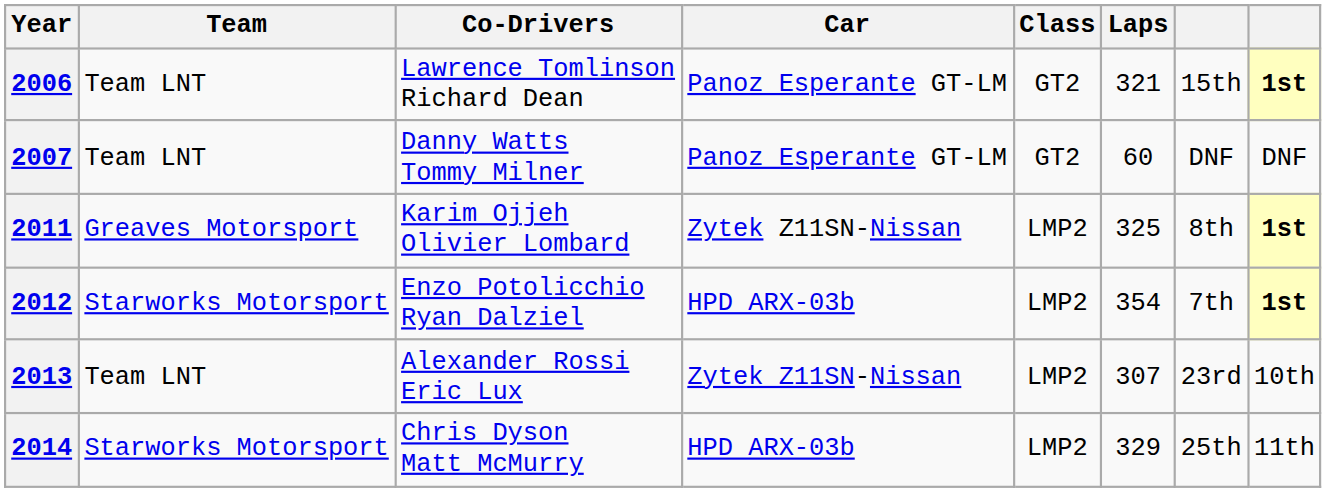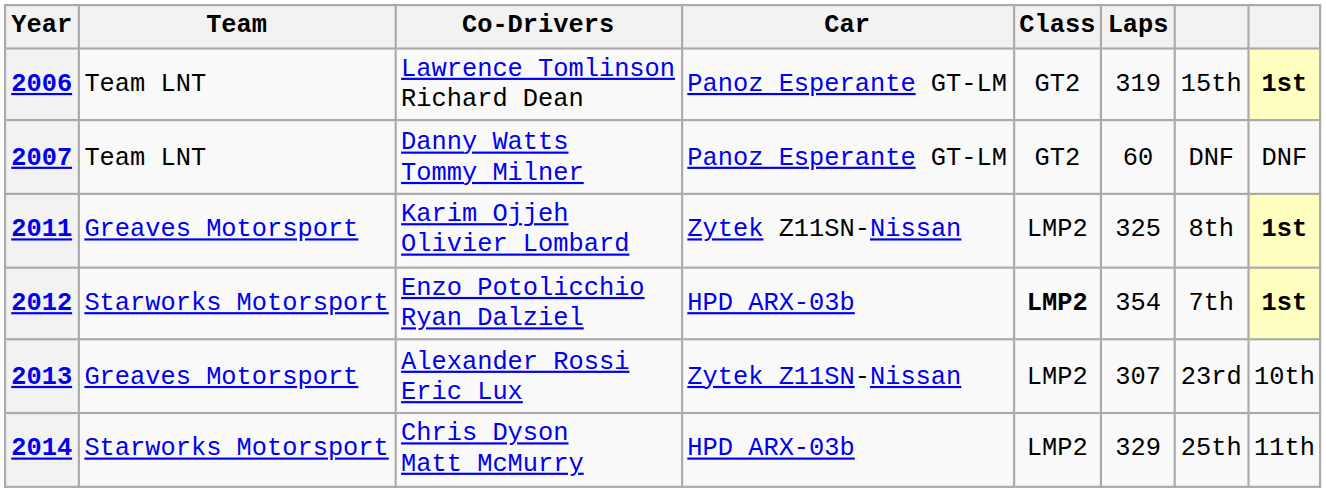 <table class="wikitable" style="text-align:center; font-size:90%">
 <tr>
 <th>Year</th>
 <th>Team</th>
 <th>Co-Drivers</th>
 <th>Car</th>
 <th>Class</th>
 <th>Laps</th>
 <th></th>
 <th></th>
 </tr>
 <tr>
 <th><a href='#'>2006</a></th>
 <td align="left"> Team LNT</td>
 <td align="left"> <a href='#'>Lawrence Tomlinson</a><br> Richard Dean</td>
 <td align="left"><a href='#'>Panoz Esperante</a> GT-LM</td>
 <td>GT2</td>
-<td>321</td>
+<td>319</td>
 <td>15th</td>
 <td style="background:#FFFFBF;"><strong>1st</strong></td>
 </tr>
 <tr>
 <th><a href='#'>2007</a></th>
 <td align="left"> Team LNT</td>
 <td align="left"> <a href='#'>Danny Watts</a><br> <a href='#'>Tommy Milner</a></td>
 <td align="left"><a href='#'>Panoz Esperante</a> GT-LM</td>
 <td>GT2</td>
 <td>60</td>
 <td>DNF</td>
 <td>DNF</td>
 </tr>
 <tr>
 <th><a href='#'>2011</a></th>
 <td align="left"> <a href='#'>Greaves Motorsport</a></td>
 <td align="left"> <a href='#'>Karim Ojjeh</a><br> <a href='#'>Olivier Lombard</a></td>
 <td align="left"><a href='#'>Zytek</a> Z11SN-<a href='#'>Nissan</a></td>
 <td>LMP2</td>
 <td>325</td>
 <td>8th</td>
 <td style="background:#FFFFBF;"><strong>1st</strong></td>
 </tr>
 <tr>
 <th><a href='#'>2012</a></th>
 <td align="left"> <a href='#'>Starworks Motorsport</a></td>
 <td align="left"> <a href='#'>Enzo Potolicchio</a><br> <a href='#'>Ryan Dalziel</a></td>
 <td align="left"><a href='#'>HPD ARX-03b</a></td>
-<td>LMP2</td>
+<td><strong>LMP2</strong></td>
 <td>354</td>
 <td>7th</td>
 <td style="background:#FFFFBF;"><strong>1st</strong></td>
 </tr>
 <tr>
 <th><a href='#'>2013</a></th>
-<td align="left"> Team LNT</td>
+<td align="left"> <a href='#'>Greaves Motorsport</a></td>
 <td align="left"> <a href='#'>Alexander Rossi</a><br> <a href='#'>Eric Lux</a></td>
 <td align="left"><a href='#'>Zytek Z11SN</a>-<a href='#'>Nissan</a></td>
 <td>LMP2</td>
 <td>307</td>
 <td>23rd</td>
 <td>10th</td>
 </tr>
 <tr>
 <th><a href='#'>2014</a></th>
 <td align="left"> <a href='#'>Starworks Motorsport</a></td>
 <td align="left"> <a href='#'>Chris Dyson</a><br> <a href='#'>Matt McMurry</a></td>
 <td align="left"><a href='#'>HPD ARX-03b</a></td>
 <td>LMP2</td>
 <td>329</td>
 <td>25th</td>
 <td>11th</td>
 </tr>
 </table>
